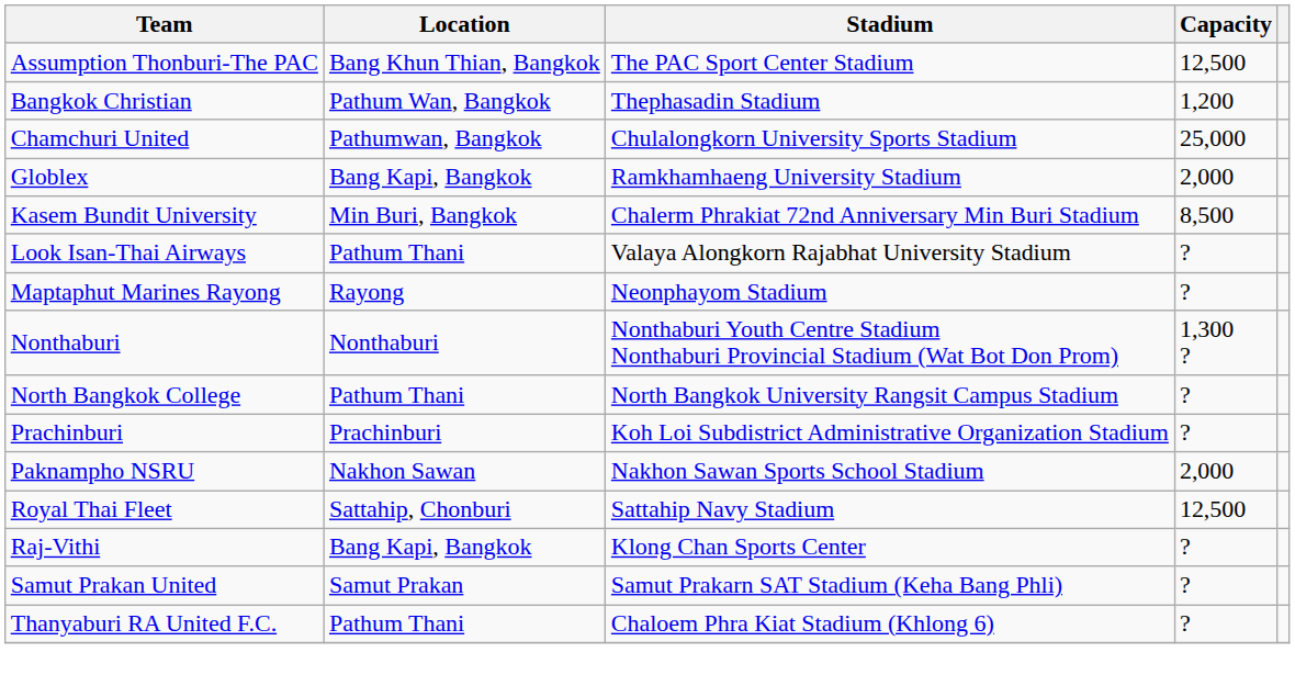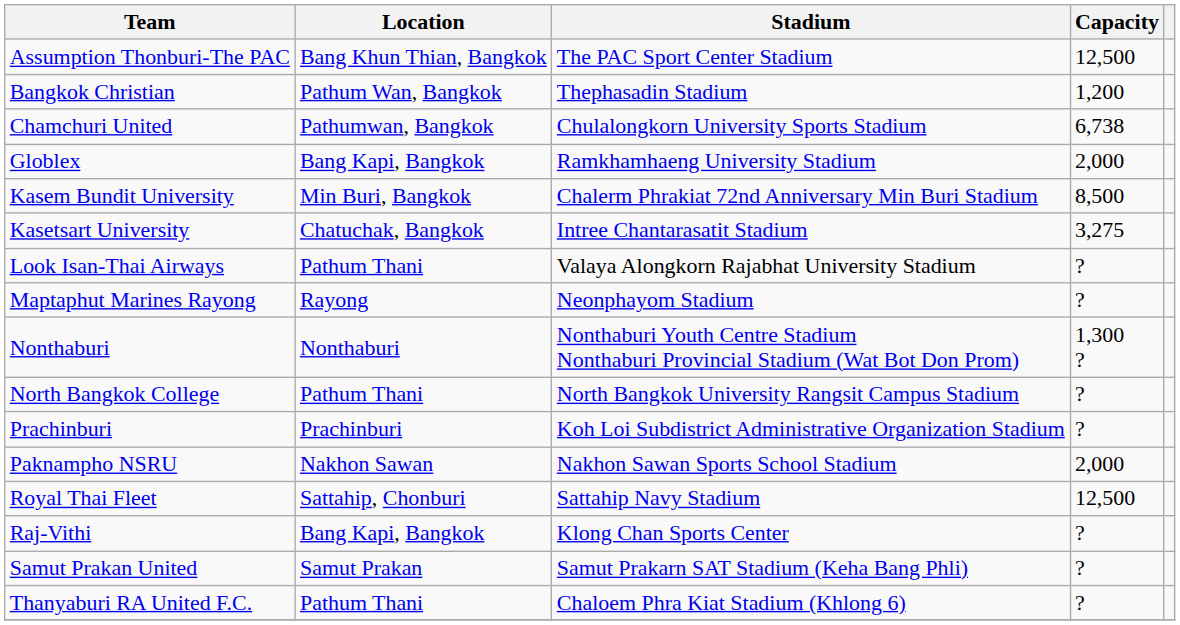 <table class="wikitable sortable">
 <tr>
 <th>Team</th>
 <th>Location</th>
 <th>Stadium</th>
 <th>Capacity</th>
 <th class="unsortable"></th>
 </tr>
 <tr>
 <td><a href='#'>Assumption Thonburi-The PAC</a></td>
 <td><a href='#'>Bang Khun Thian</a>, <a href='#'>Bangkok</a></td>
 <td><a href='#'>The PAC Sport Center Stadium</a></td>
 <td>12,500</td>
 <td></td>
 </tr>
 <tr>
 <td><a href='#'>Bangkok Christian</a></td>
 <td><a href='#'>Pathum Wan</a>, <a href='#'>Bangkok</a></td>
 <td><a href='#'>Thephasadin Stadium</a></td>
 <td>1,200</td>
 <td></td>
 </tr>
 <tr>
 <td><a href='#'>Chamchuri United</a></td>
 <td><a href='#'>Pathumwan</a>, <a href='#'>Bangkok</a></td>
 <td><a href='#'>Chulalongkorn University Sports Stadium</a></td>
-<td>25,000</td>
+<td>6,738</td>
 <td></td>
 </tr>
 <tr>
 <td><a href='#'>Globlex</a></td>
 <td><a href='#'>Bang Kapi</a>, <a href='#'>Bangkok</a></td>
 <td><a href='#'>Ramkhamhaeng University Stadium</a></td>
 <td>2,000</td>
 <td></td>
 </tr>
 <tr>
 <td><a href='#'>Kasem Bundit University</a></td>
 <td><a href='#'>Min Buri</a>, <a href='#'>Bangkok</a></td>
 <td><a href='#'>Chalerm Phrakiat 72nd Anniversary Min Buri Stadium</a></td>
 <td>8,500</td>
+<td></td>
+</tr>
+<tr>
+<td><a href='#'>Kasetsart University</a></td>
+<td><a href='#'>Chatuchak</a>, <a href='#'>Bangkok</a></td>
+<td><a href='#'>Intree Chantarasatit Stadium</a></td>
+<td>3,275</td>
 <td></td>
 </tr>
 <tr>
 <td><a href='#'>Look Isan-Thai Airways</a></td>
 <td><a href='#'>Pathum Thani</a></td>
 <td>Valaya Alongkorn Rajabhat University Stadium</td>
 <td>?</td>
 <td></td>
 </tr>
 <tr>
 <td><a href='#'>Maptaphut Marines Rayong</a></td>
 <td><a href='#'>Rayong</a></td>
 <td><a href='#'>Neonphayom Stadium</a></td>
 <td>?</td>
 <td></td>
 </tr>
 <tr>
 <td><a href='#'>Nonthaburi</a></td>
 <td><a href='#'>Nonthaburi</a></td>
 <td><a href='#'>Nonthaburi Youth Centre Stadium</a><br><a href='#'>Nonthaburi Provincial Stadium (Wat Bot Don Prom)</a></td>
 <td>1,300<br>?</td>
 <td><br> </td>
 </tr>
 <tr>
 <td><a href='#'>North Bangkok College</a></td>
 <td><a href='#'>Pathum Thani</a></td>
 <td><a href='#'>North Bangkok University Rangsit Campus Stadium</a></td>
 <td>?</td>
 <td></td>
 </tr>
 <tr>
 <td><a href='#'>Prachinburi</a></td>
 <td><a href='#'>Prachinburi</a></td>
 <td><a href='#'>Koh Loi Subdistrict Administrative Organization Stadium</a></td>
 <td>?</td>
 <td></td>
 </tr>
 <tr>
 <td><a href='#'>Paknampho NSRU</a></td>
 <td><a href='#'>Nakhon Sawan</a></td>
 <td><a href='#'>Nakhon Sawan Sports School Stadium</a></td>
 <td>2,000</td>
 <td></td>
 </tr>
 <tr>
 <td><a href='#'>Royal Thai Fleet</a></td>
 <td><a href='#'>Sattahip</a>, <a href='#'>Chonburi</a></td>
 <td><a href='#'>Sattahip Navy Stadium</a></td>
 <td>12,500</td>
 <td></td>
 </tr>
 <tr>
 <td><a href='#'>Raj-Vithi</a></td>
 <td><a href='#'>Bang Kapi</a>, <a href='#'>Bangkok</a></td>
 <td><a href='#'>Klong Chan Sports Center</a></td>
 <td>?</td>
 <td></td>
 </tr>
 <tr>
 <td><a href='#'>Samut Prakan United</a></td>
 <td><a href='#'>Samut Prakan</a></td>
 <td><a href='#'>Samut Prakarn SAT Stadium (Keha Bang Phli)</a></td>
 <td>?</td>
 <td></td>
 </tr>
 <tr>
 <td><a href='#'>Thanyaburi RA United F.C.</a></td>
 <td><a href='#'>Pathum Thani</a></td>
 <td><a href='#'>Chaloem Phra Kiat Stadium (Khlong 6)</a></td>
 <td>?</td>
 <td></td>
 </tr>
 <tr>
 </tr>
 </table>
